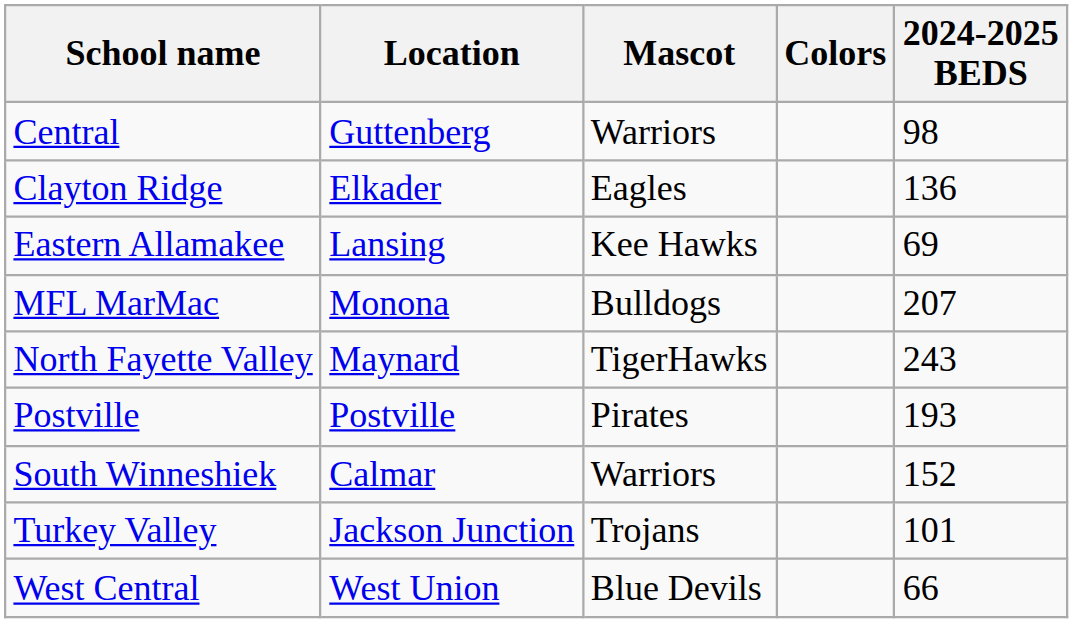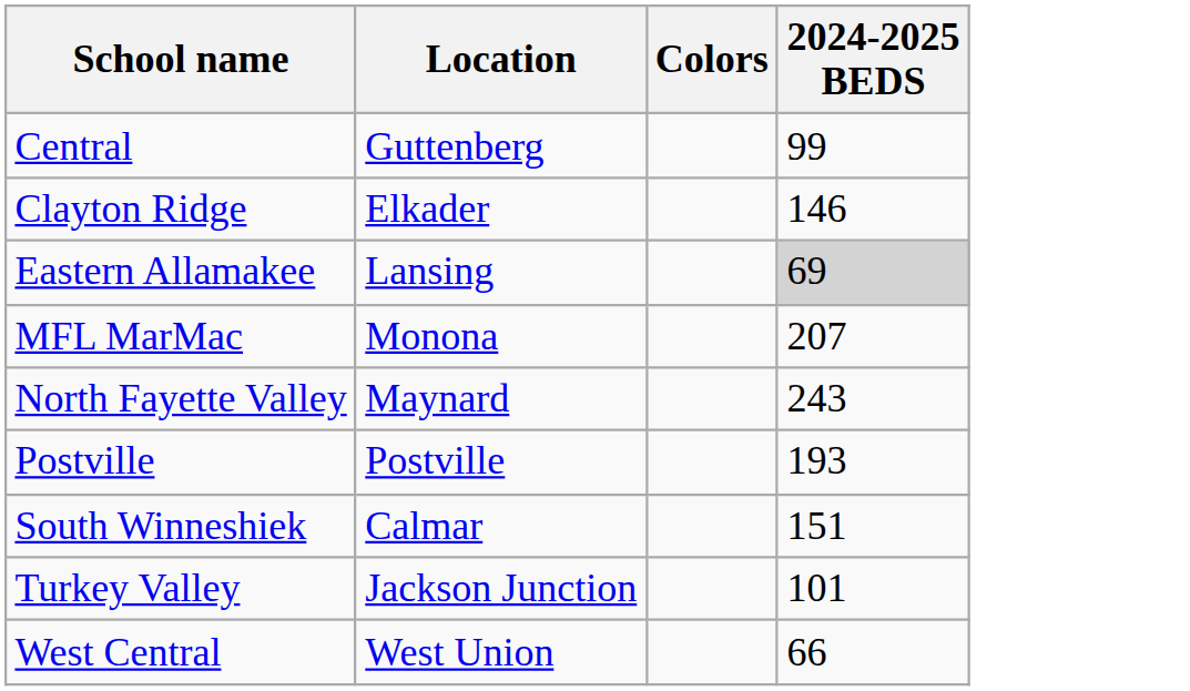 <table class="wikitable">
 <tr>
 <th>School name</th>
 <th>Location</th>
-<th>Mascot</th>
 <th>Colors</th>
 <th>2024-2025<br>BEDS</th>
 </tr>
 <tr>
 <td><a href='#'>Central</a></td>
 <td><a href='#'>Guttenberg</a></td>
-<td>Warriors</td>
 <td> </td>
-<td>98</td>
+<td>99</td>
 </tr>
 <tr>
 <td><a href='#'>Clayton Ridge</a></td>
 <td><a href='#'>Elkader</a></td>
-<td>Eagles</td>
 <td>  </td>
-<td>136</td>
+<td>146</td>
 </tr>
 <tr>
 <td><a href='#'>Eastern Allamakee</a></td>
 <td><a href='#'>Lansing</a></td>
-<td>Kee Hawks</td>
 <td>  </td>
-<td>69</td>
+<td style="background: lightgrey;">69</td>
 </tr>
 <tr>
 <td><a href='#'>MFL MarMac</a></td>
 <td><a href='#'>Monona</a></td>
-<td>Bulldogs</td>
 <td> </td>
 <td>207</td>
 </tr>
 <tr>
 <td><a href='#'>North Fayette Valley</a></td>
 <td><a href='#'>Maynard</a></td>
-<td>TigerHawks</td>
 <td> </td>
 <td>243</td>
 </tr>
 <tr>
 <td><a href='#'>Postville</a></td>
 <td><a href='#'>Postville</a></td>
-<td>Pirates</td>
 <td> </td>
 <td>193</td>
 </tr>
 <tr>
 <td><a href='#'>South Winneshiek</a></td>
 <td><a href='#'>Calmar</a></td>
-<td>Warriors</td>
 <td> </td>
-<td>152</td>
+<td>151</td>
 </tr>
 <tr>
 <td><a href='#'>Turkey Valley</a></td>
 <td><a href='#'>Jackson Junction</a></td>
-<td>Trojans</td>
 <td> </td>
 <td>101</td>
 </tr>
 <tr>
 <td><a href='#'>West Central</a></td>
 <td><a href='#'>West Union</a></td>
-<td>Blue Devils</td>
 <td> </td>
 <td>66</td>
 </tr>
 </table>
